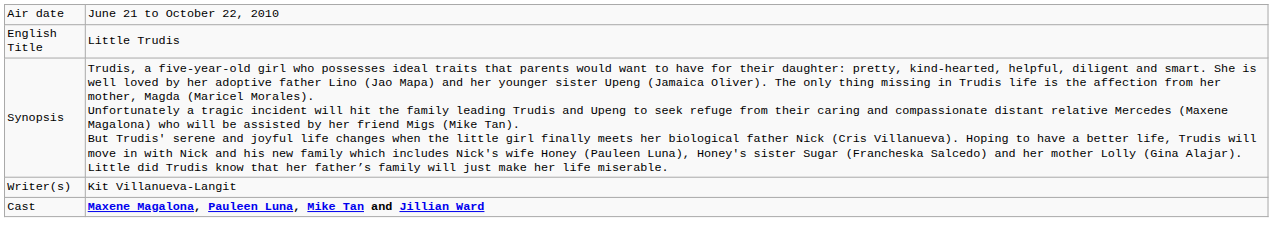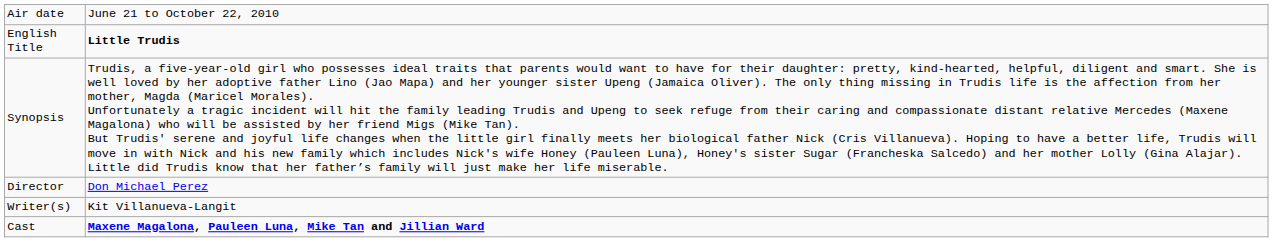 <table class="wikitable" style="font-size:90%;">
 <tr>
 <td>Air date</td>
 <td>June 21 to October 22, 2010</td>
 </tr>
 <tr>
 <td>English Title</td>
-<td>Little Trudis</td>
+<td><strong>Little Trudis</strong></td>
 </tr>
 <tr>
 <td>Synopsis</td>
 <td>Trudis, a five-year-old girl who possesses ideal traits that parents would want to have for their daughter: pretty, kind-hearted, helpful, diligent and smart. She is well loved by her adoptive father Lino (Jao Mapa) and her younger sister Upeng (Jamaica Oliver). The only thing missing in Trudis life is the affection from her mother, Magda (Maricel Morales).<br>Unfortunately a tragic incident will hit the family leading Trudis and Upeng to seek refuge from their caring and compassionate distant relative Mercedes (Maxene Magalona) who will be assisted by her friend Migs (Mike Tan).<br>But Trudis' serene and joyful life changes when the little girl finally meets her biological father Nick (Cris Villanueva). Hoping to have a better life, Trudis will move in with Nick and his new family which includes Nick's wife Honey (Pauleen Luna), Honey's sister Sugar (Francheska Salcedo) and her mother Lolly (Gina Alajar). Little did Trudis know that her father’s family will just make her life miserable.</td>
+</tr>
+<tr>
+<td>Director</td>
+<td><a href='#'>Don Michael Perez</a></td>
 </tr>
 <tr>
 <td>Writer(s)</td>
 <td>Kit Villanueva-Langit</td>
 </tr>
 <tr>
 <td>Cast</td>
 <td><strong><a href='#'>Maxene Magalona</a>, <a href='#'>Pauleen Luna</a>, <a href='#'>Mike Tan</a> and <a href='#'>Jillian Ward</a></strong></td>
 </tr>
 </table>
